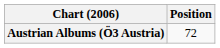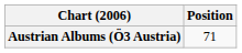 <table class="wikitable plainrowheaders" style="text-align:center">
 <tr>
 <th scope="col">Chart (2006)</th>
 <th scope="col">Position</th>
 </tr>
 <tr>
 <th scope="row">Austrian Albums (Ö3 Austria)</th>
-<td>72</td>
+<td>71</td>
 </tr>
 </table>
